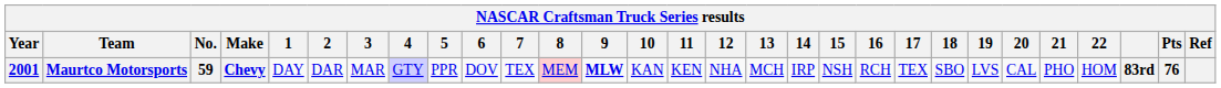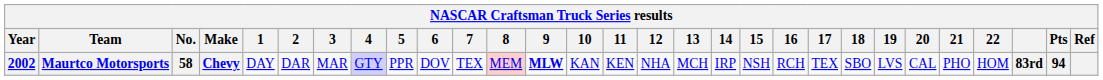 <table class="wikitable" style="text-align:center; font-size:75%">
 <tr>
 <th colspan=45><a href='#'>NASCAR Craftsman Truck Series</a> results</th>
 </tr>
 <tr>
 <th>Year</th>
 <th>Team</th>
 <th>No.</th>
 <th>Make</th>
 <th>1</th>
 <th>2</th>
 <th>3</th>
 <th>4</th>
 <th>5</th>
 <th>6</th>
 <th>7</th>
 <th>8</th>
 <th>9</th>
 <th>10</th>
 <th>11</th>
 <th>12</th>
 <th>13</th>
 <th>14</th>
 <th>15</th>
 <th>16</th>
 <th>17</th>
 <th>18</th>
 <th>19</th>
 <th>20</th>
 <th>21</th>
 <th>22</th>
 <th></th>
 <th>Pts</th>
 <th>Ref</th>
 </tr>
 <tr>
-<th><a href='#'>2001</a></th>
+<th><a href='#'>2002</a></th>
 <th><a href='#'>Maurtco Motorsports</a></th>
-<th>59</th>
+<th>58</th>
 <th><a href='#'>Chevy</a></th>
 <td><a href='#'>DAY</a></td>
 <td><a href='#'>DAR</a></td>
 <td><a href='#'>MAR</a></td>
 <td style="background:#CFCFFF;"><a href='#'>GTY</a><br></td>
 <td><a href='#'>PPR</a></td>
 <td><a href='#'>DOV</a></td>
 <td><a href='#'>TEX</a></td>
 <td style="background:#FFCFCF;"><a href='#'>MEM</a><br></td>
 <td><strong><a href='#'>MLW</a></strong></td>
 <td><a href='#'>KAN</a></td>
 <td><a href='#'>KEN</a></td>
 <td><a href='#'>NHA</a></td>
 <td><a href='#'>MCH</a></td>
 <td><a href='#'>IRP</a></td>
 <td><a href='#'>NSH</a></td>
 <td><a href='#'>RCH</a></td>
 <td><a href='#'>TEX</a></td>
 <td><a href='#'>SBO</a></td>
 <td><a href='#'>LVS</a></td>
 <td><a href='#'>CAL</a></td>
 <td><a href='#'>PHO</a></td>
 <td><a href='#'>HOM</a></td>
 <th>83rd</th>
-<th>76</th>
+<th>94</th>
 <th></th>
 </tr>
 </table>
